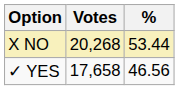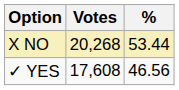 <table class="wikitable">
 <tr>
 <th>Option</th>
 <th>Votes</th>
 <th>%</th>
 </tr>
 <tr>
 <td style=background:#f8f1bd>X NO</td>
 <td style=background:#f8f1bd>20,268</td>
 <td style=background:#f8f1bd>53.44</td>
 </tr>
 <tr>
 <td>✓ YES</td>
-<td>17,658</td>
+<td>17,608</td>
 <td>46.56</td>
 </tr>
 </table>
